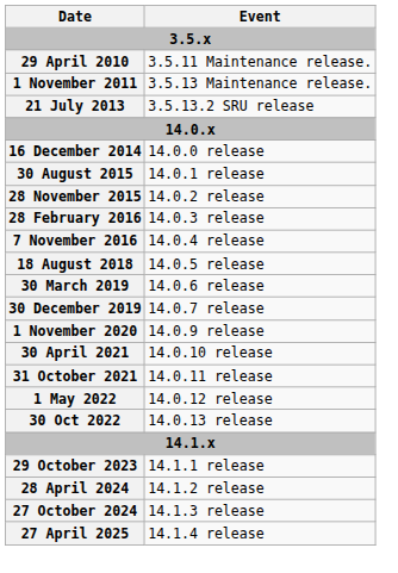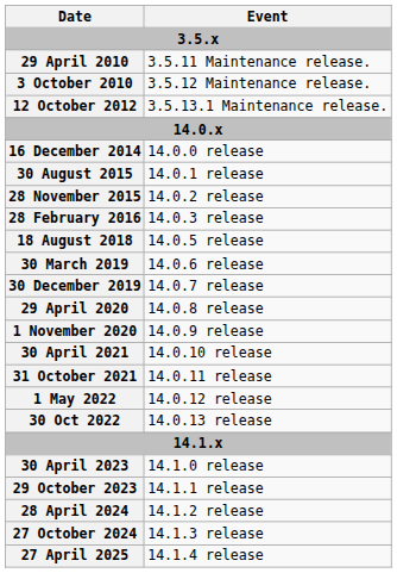 <table class="wikitable">
 <tr>
 <th>Date</th>
 <th>Event</th>
 </tr>
 <tr>
 <th colspan="2" style="background:silver;">3.5.x</th>
 </tr>
 <tr>
 <th>29 April 2010</th>
 <td>3.5.11 Maintenance release.</td>
 </tr>
 <tr>
-<th>1 November 2011</th>
-<td>3.5.13 Maintenance release.</td>
+<th>3 October 2010</th>
+<td>3.5.12 Maintenance release.</td>
 </tr>
 <tr>
-<th>21 July 2013</th>
-<td>3.5.13.2 SRU release</td>
+<th>12 October 2012</th>
+<td>3.5.13.1 Maintenance release.</td>
 </tr>
 <tr>
 <th colspan="2" style="background:silver;">14.0.x</th>
 </tr>
 <tr>
 <th>16 December 2014</th>
 <td>14.0.0 release</td>
 </tr>
 <tr>
 <th>30 August 2015</th>
 <td>14.0.1 release</td>
 </tr>
 <tr>
 <th>28 November 2015</th>
 <td>14.0.2 release</td>
 </tr>
 <tr>
 <th>28 February 2016</th>
 <td>14.0.3 release</td>
 </tr>
 <tr>
-<th>7 November 2016</th>
-<td>14.0.4 release</td>
-</tr>
-<tr>
 <th>18 August 2018</th>
 <td>14.0.5 release</td>
 </tr>
 <tr>
 <th>30 March 2019</th>
 <td>14.0.6 release</td>
 </tr>
 <tr>
 <th>30 December 2019</th>
 <td>14.0.7 release</td>
+</tr>
+<tr>
+<th>29 April 2020</th>
+<td>14.0.8 release</td>
 </tr>
 <tr>
 <th>1 November 2020</th>
 <td>14.0.9 release</td>
 </tr>
 <tr>
 <th>30 April 2021</th>
 <td>14.0.10 release</td>
 </tr>
 <tr>
 <th>31 October 2021</th>
 <td>14.0.11 release</td>
 </tr>
 <tr>
 <th>1 May 2022</th>
 <td>14.0.12 release</td>
 </tr>
 <tr>
 <th>30 Oct 2022</th>
 <td>14.0.13 release</td>
 </tr>
 <tr>
 <th colspan="2" style="background:silver;">14.1.x</th>
 </tr>
 <tr>
+<th>30 April 2023</th>
+<td>14.1.0 release</td>
+</tr>
+<tr>
 <th>29 October 2023</th>
 <td>14.1.1 release</td>
 </tr>
 <tr>
 <th>28 April 2024</th>
 <td>14.1.2 release</td>
 </tr>
 <tr>
 <th>27 October 2024</th>
 <td>14.1.3 release</td>
 </tr>
 <tr>
 <th>27 April 2025</th>
 <td>14.1.4 release</td>
 </tr>
 </table>
